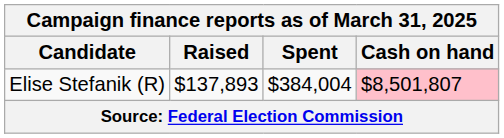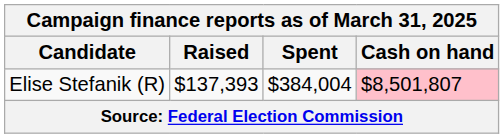 <table class="wikitable sortable">
 <tr>
 <th colspan=4>Campaign finance reports as of March 31, 2025</th>
 </tr>
 <tr style="text-align:center;">
 <th>Candidate</th>
 <th>Raised</th>
 <th>Spent</th>
 <th>Cash on hand</th>
 </tr>
 <tr>
 <td>Elise Stefanik (R)</td>
-<td>$137,893</td>
+<td>$137,393</td>
 <td>$384,004</td>
 <td style="background: pink;">$8,501,807</td>
 </tr>
 <tr>
 <th colspan="4"><small>Source: <a href='#'>Federal Election Commission</a></small></th>
 </tr>
 </table>
